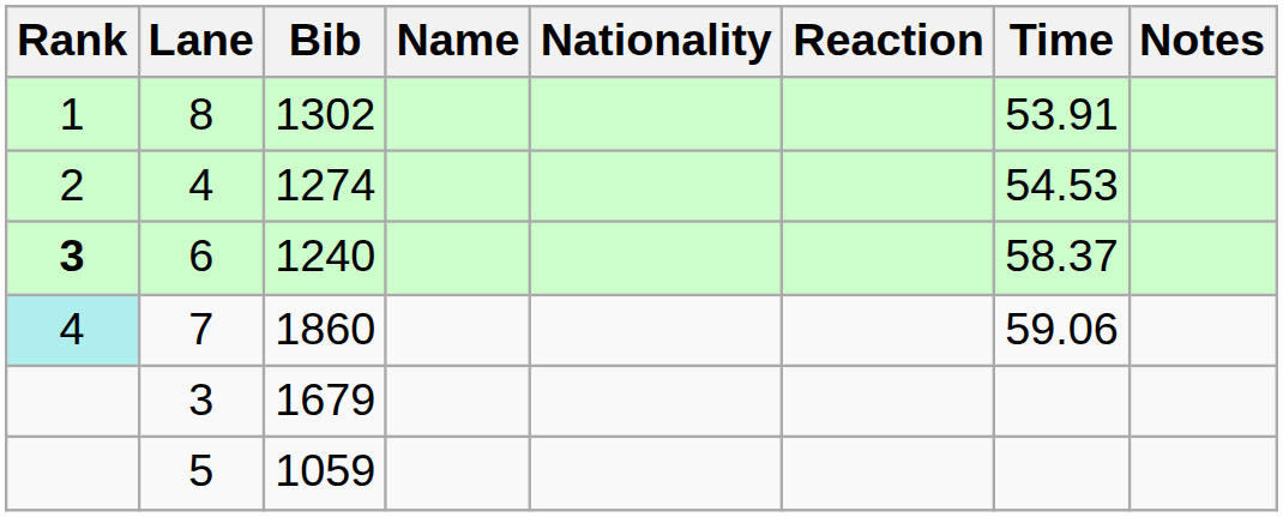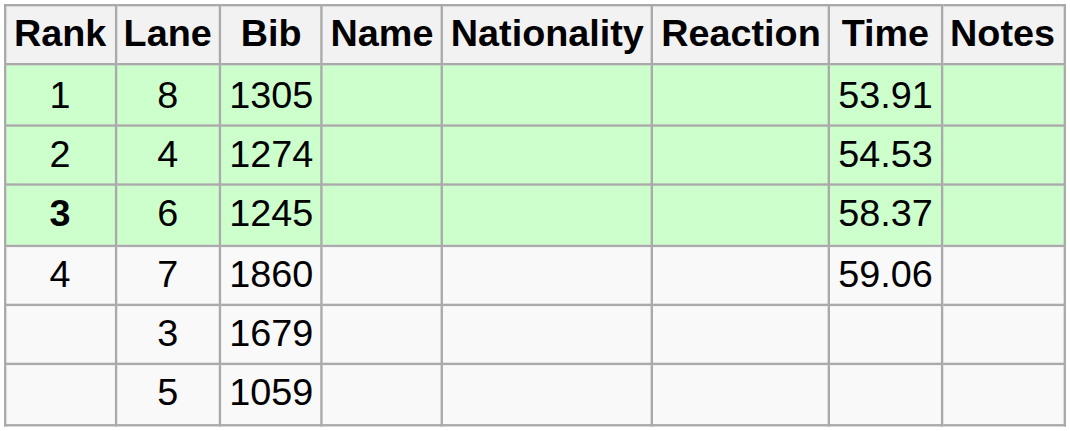 <table class="wikitable sortable" style="text-align:center">
 <tr>
 <th>Rank</th>
 <th>Lane</th>
 <th>Bib</th>
 <th>Name</th>
 <th>Nationality</th>
 <th>Reaction</th>
 <th>Time</th>
 <th>Notes</th>
 </tr>
 <tr bgcolor=ccffcc>
 <td>1</td>
 <td>8</td>
-<td>1302</td>
+<td>1305</td>
 <td align=left></td>
 <td align=left></td>
 <td></td>
 <td>53.91</td>
 <td><strong></strong></td>
 </tr>
 <tr bgcolor=ccffcc>
 <td>2</td>
 <td>4</td>
 <td>1274</td>
 <td align=left></td>
 <td align=left></td>
 <td></td>
 <td>54.53</td>
 <td><strong></strong></td>
 </tr>
 <tr bgcolor=ccffcc>
 <td><strong>3</strong></td>
 <td>6</td>
-<td>1240</td>
+<td>1245</td>
 <td align=left></td>
 <td align=left></td>
 <td></td>
 <td>58.37</td>
 <td><strong></strong></td>
 </tr>
 <tr>
-<td style="background: paleturquoise;">4</td>
+<td>4</td>
 <td>7</td>
 <td>1860</td>
 <td align=left></td>
 <td align=left></td>
 <td></td>
 <td>59.06</td>
 <td></td>
 </tr>
 <tr>
 <td></td>
 <td>3</td>
 <td>1679</td>
 <td align=left></td>
 <td align=left></td>
 <td></td>
 <td></td>
 <td><strong></strong></td>
 </tr>
 <tr>
 <td></td>
 <td>5</td>
 <td>1059</td>
 <td align=left></td>
 <td align=left></td>
 <td></td>
 <td></td>
 <td><strong></strong></td>
 </tr>
 </table>
